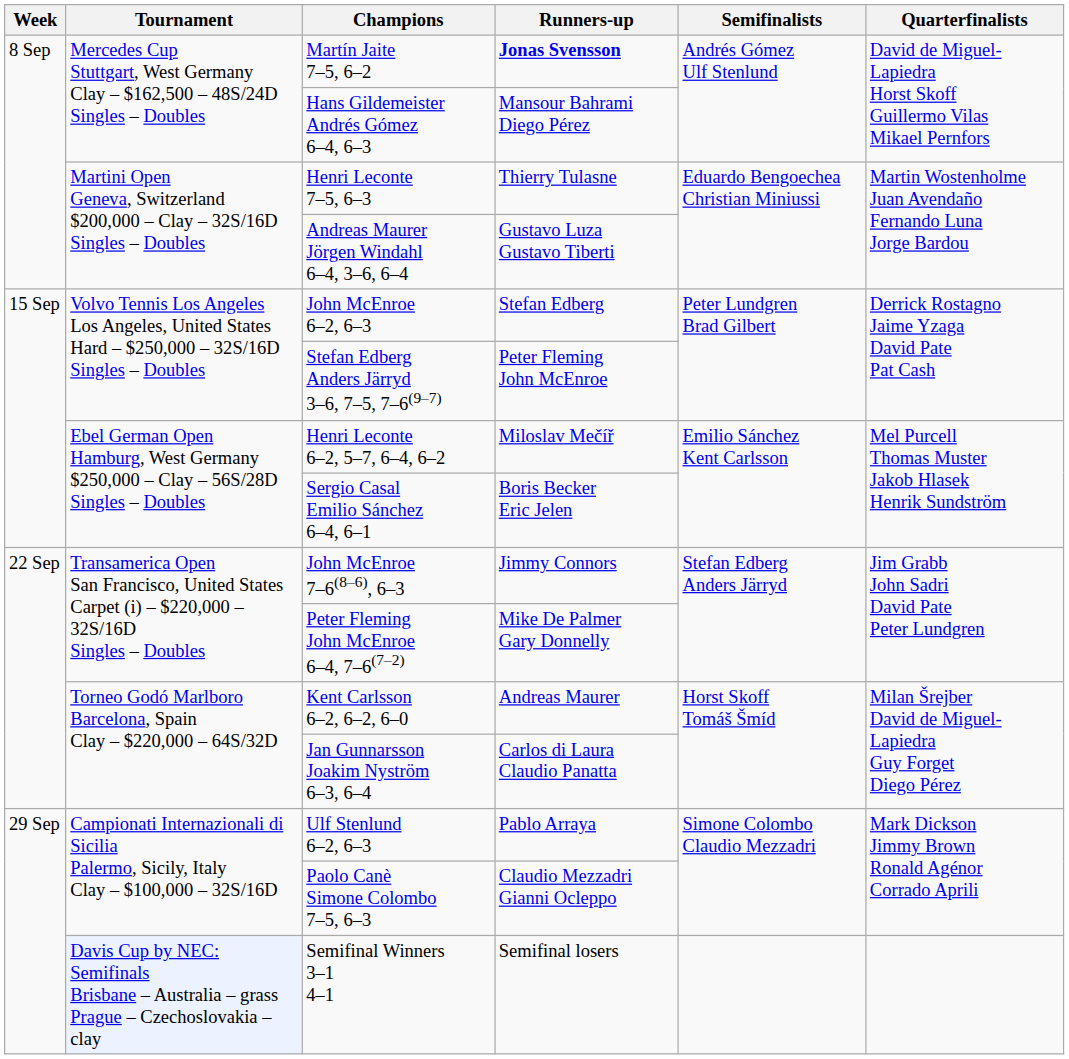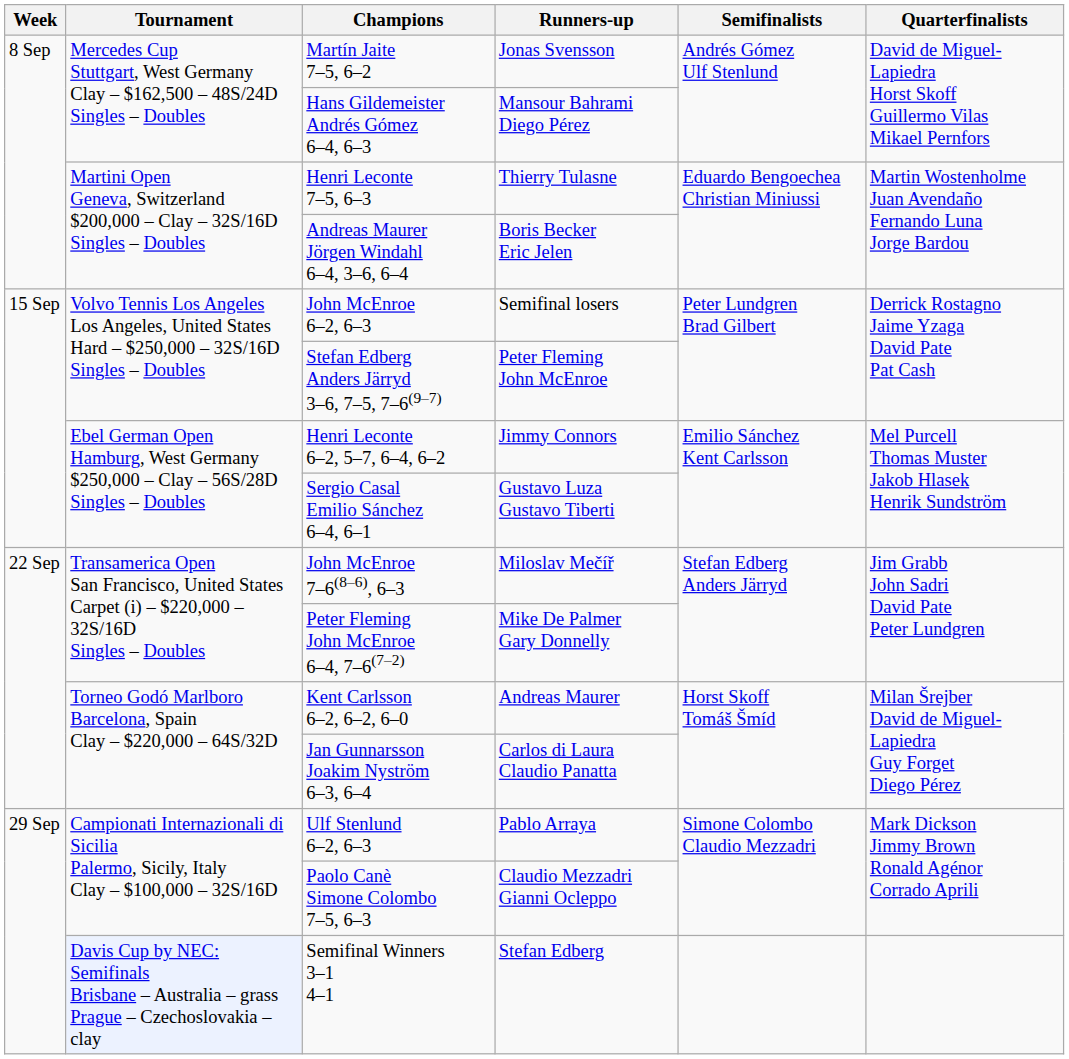 <table class=wikitable style=font-size:95%>
 <tr>
 <th style="width:48px;">Week</th>
 <th style="width:248px;">Tournament</th>
 <th style="width:200px;">Champions</th>
 <th style="width:200px;">Runners-up</th>
 <th style="width:190px;">Semifinalists</th>
 <th style="width:190px;">Quarterfinalists</th>
 </tr>
 <tr valign=top>
 <td rowspan=4>8 Sep</td>
 <td rowspan="2"><a href='#'>Mercedes Cup</a><br> <a href='#'>Stuttgart</a>, West Germany <br> Clay – $162,500 – 48S/24D <br> <a href='#'>Singles</a> – <a href='#'>Doubles</a></td>
 <td> <a href='#'>Martín Jaite</a> <br> 7–5, 6–2</td>
-<td><strong> <a href='#'>Jonas Svensson</a></strong></td>
+<td> <a href='#'>Jonas Svensson</a></td>
 <td rowspan=2> <a href='#'>Andrés Gómez</a> <br>  <a href='#'>Ulf Stenlund</a></td>
 <td rowspan=2> <a href='#'>David de Miguel-Lapiedra</a> <br>  <a href='#'>Horst Skoff</a> <br>  <a href='#'>Guillermo Vilas</a> <br>  <a href='#'>Mikael Pernfors</a></td>
 </tr>
 <tr valign=top>
 <td> <a href='#'>Hans Gildemeister</a><br> <a href='#'>Andrés Gómez</a> <br> 6–4, 6–3</td>
 <td> <a href='#'>Mansour Bahrami</a> <br>  <a href='#'>Diego Pérez</a></td>
 </tr>
 <tr valign=top>
 <td rowspan="2"><a href='#'>Martini Open</a><br> <a href='#'>Geneva</a>, Switzerland <br> $200,000 – Clay – 32S/16D <br> <a href='#'>Singles</a> – <a href='#'>Doubles</a></td>
 <td> <a href='#'>Henri Leconte</a> <br> 7–5, 6–3</td>
 <td> <a href='#'>Thierry Tulasne</a></td>
 <td rowspan=2> <a href='#'>Eduardo Bengoechea</a> <br>  <a href='#'>Christian Miniussi</a></td>
 <td rowspan=2> <a href='#'>Martin Wostenholme</a> <br>  <a href='#'>Juan Avendaño</a> <br>  <a href='#'>Fernando Luna</a> <br>  <a href='#'>Jorge Bardou</a></td>
 </tr>
 <tr valign=top>
 <td> <a href='#'>Andreas Maurer</a> <br>  <a href='#'>Jörgen Windahl</a> <br> 6–4, 3–6, 6–4</td>
-<td> <a href='#'>Gustavo Luza</a> <br>  <a href='#'>Gustavo Tiberti</a></td>
+<td> <a href='#'>Boris Becker</a> <br>  <a href='#'>Eric Jelen</a></td>
 </tr>
 <tr valign=top>
 <td rowspan=4>15 Sep</td>
 <td rowspan="2"><a href='#'>Volvo Tennis Los Angeles</a><br> Los Angeles, United States <br> Hard – $250,000 – 32S/16D <br> <a href='#'>Singles</a> – <a href='#'>Doubles</a></td>
 <td> <a href='#'>John McEnroe</a><br>6–2, 6–3</td>
-<td> <a href='#'>Stefan Edberg</a></td>
+<td>Semifinal losers<br><br></td>
 <td rowspan=2> <a href='#'>Peter Lundgren</a> <br>  <a href='#'>Brad Gilbert</a></td>
 <td rowspan=2> <a href='#'>Derrick Rostagno</a> <br>  <a href='#'>Jaime Yzaga</a> <br>  <a href='#'>David Pate</a> <br>  <a href='#'>Pat Cash</a></td>
 </tr>
 <tr valign=top>
 <td> <a href='#'>Stefan Edberg</a><br> <a href='#'>Anders Järryd</a><br>3–6, 7–5, 7–6<sup>(9–7)</sup></td>
 <td> <a href='#'>Peter Fleming</a><br> <a href='#'>John McEnroe</a></td>
 </tr>
 <tr valign=top>
 <td rowspan="2"><a href='#'>Ebel German Open</a><br> <a href='#'>Hamburg</a>, West Germany <br> $250,000 – Clay – 56S/28D<br> <a href='#'>Singles</a> – <a href='#'>Doubles</a></td>
 <td> <a href='#'>Henri Leconte</a> <br> 6–2, 5–7, 6–4, 6–2</td>
-<td> <a href='#'>Miloslav Mečíř</a></td>
+<td> <a href='#'>Jimmy Connors</a></td>
 <td rowspan=2> <a href='#'>Emilio Sánchez</a> <br>  <a href='#'>Kent Carlsson</a></td>
 <td rowspan=2> <a href='#'>Mel Purcell</a> <br>  <a href='#'>Thomas Muster</a> <br>  <a href='#'>Jakob Hlasek</a> <br>  <a href='#'>Henrik Sundström</a></td>
 </tr>
 <tr valign=top>
 <td> <a href='#'>Sergio Casal</a><br> <a href='#'>Emilio Sánchez</a> <br> 6–4, 6–1</td>
-<td> <a href='#'>Boris Becker</a> <br>  <a href='#'>Eric Jelen</a></td>
+<td> <a href='#'>Gustavo Luza</a> <br>  <a href='#'>Gustavo Tiberti</a></td>
 </tr>
 <tr valign=top>
 <td rowspan=4>22 Sep</td>
 <td rowspan="2"><a href='#'>Transamerica Open</a><br> San Francisco, United States <br> Carpet (i) – $220,000 – 32S/16D <br> <a href='#'>Singles</a> – <a href='#'>Doubles</a></td>
 <td> <a href='#'>John McEnroe</a><br>7–6<sup>(8–6)</sup>, 6–3</td>
-<td> <a href='#'>Jimmy Connors</a></td>
+<td> <a href='#'>Miloslav Mečíř</a></td>
 <td rowspan=2> <a href='#'>Stefan Edberg</a> <br>  <a href='#'>Anders Järryd</a></td>
 <td rowspan=2> <a href='#'>Jim Grabb</a> <br>  <a href='#'>John Sadri</a> <br>  <a href='#'>David Pate</a> <br>  <a href='#'>Peter Lundgren</a></td>
 </tr>
 <tr valign=top>
 <td> <a href='#'>Peter Fleming</a><br> <a href='#'>John McEnroe</a> <br> 6–4, 7–6<sup>(7–2)</sup></td>
 <td> <a href='#'>Mike De Palmer</a> <br>  <a href='#'>Gary Donnelly</a></td>
 </tr>
 <tr valign=top>
 <td rowspan="2"><a href='#'>Torneo Godó Marlboro</a><br> <a href='#'>Barcelona</a>, Spain <br> Clay – $220,000 – 64S/32D</td>
 <td> <a href='#'>Kent Carlsson</a> <br> 6–2, 6–2, 6–0</td>
 <td> <a href='#'>Andreas Maurer</a></td>
 <td rowspan=2> <a href='#'>Horst Skoff</a> <br>  <a href='#'>Tomáš Šmíd</a></td>
 <td rowspan=2> <a href='#'>Milan Šrejber</a> <br>  <a href='#'>David de Miguel-Lapiedra</a> <br>  <a href='#'>Guy Forget</a> <br>  <a href='#'>Diego Pérez</a></td>
 </tr>
 <tr valign=top>
 <td> <a href='#'>Jan Gunnarsson</a> <br>  <a href='#'>Joakim Nyström</a> <br> 6–3, 6–4</td>
 <td> <a href='#'>Carlos di Laura</a> <br>  <a href='#'>Claudio Panatta</a></td>
 </tr>
 <tr valign=top>
 <td rowspan=3>29 Sep</td>
 <td rowspan="2"><a href='#'>Campionati Internazionali di Sicilia</a> <br> <a href='#'>Palermo</a>, Sicily, Italy <br> Clay – $100,000 – 32S/16D</td>
 <td> <a href='#'>Ulf Stenlund</a> <br> 6–2, 6–3</td>
 <td> <a href='#'>Pablo Arraya</a></td>
 <td rowspan=2> <a href='#'>Simone Colombo</a> <br>  <a href='#'>Claudio Mezzadri</a></td>
 <td rowspan=2> <a href='#'>Mark Dickson</a> <br>  <a href='#'>Jimmy Brown</a> <br>  <a href='#'>Ronald Agénor</a> <br>  <a href='#'>Corrado Aprili</a></td>
 </tr>
 <tr valign=top>
 <td> <a href='#'>Paolo Canè</a> <br>  <a href='#'>Simone Colombo</a> <br> 7–5, 6–3</td>
 <td> <a href='#'>Claudio Mezzadri</a> <br>  <a href='#'>Gianni Ocleppo</a></td>
 </tr>
 <tr valign=top>
 <td bgcolor="#ECF2FF" rowspan="1"><a href='#'>Davis Cup by NEC: Semifinals</a><br> <a href='#'>Brisbane</a> – Australia – grass<br> <a href='#'>Prague</a> – Czechoslovakia – clay</td>
 <td>Semifinal Winners<br> 3–1<br> 4–1</td>
-<td>Semifinal losers<br><br></td>
+<td> <a href='#'>Stefan Edberg</a></td>
 <td></td>
 <td></td>
 </tr>
 </table>
